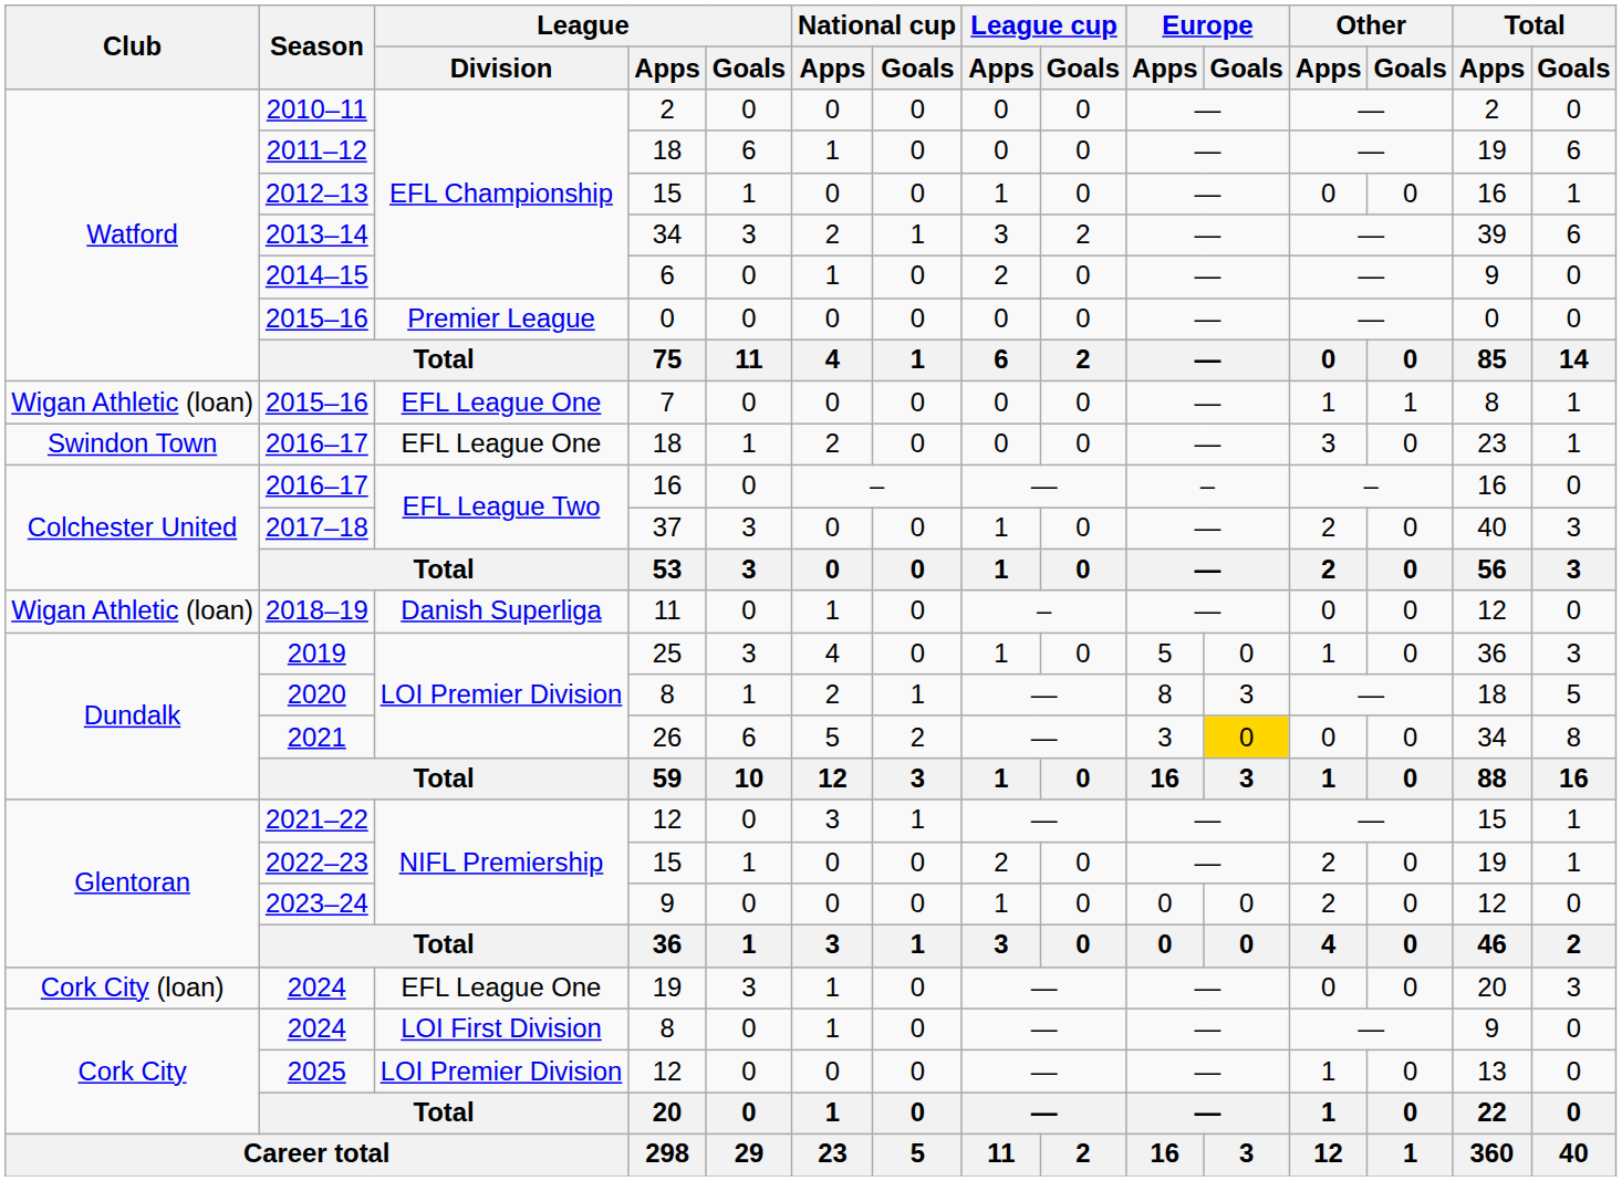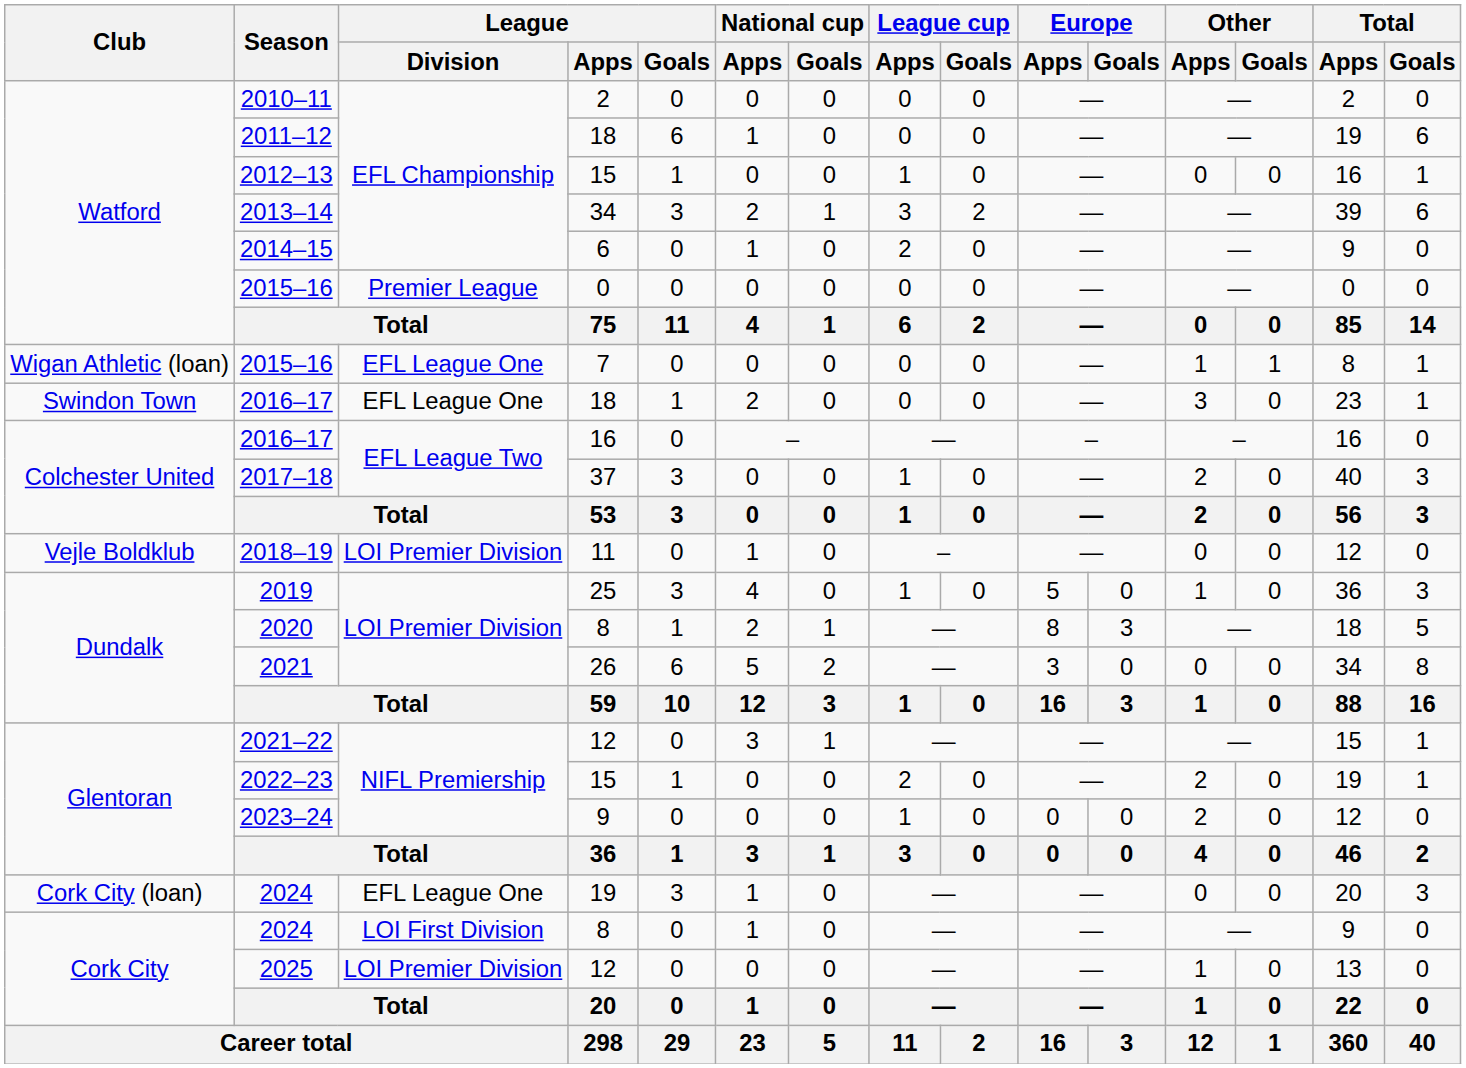 <table class=wikitable style="text-align: center;">
 <tr>
 <th rowspan="2">Club</th>
 <th rowspan="2">Season</th>
 <th colspan="3">League</th>
 <th colspan="2">National cup</th>
 <th colspan="2"><a href='#'>League cup</a></th>
 <th colspan="2"><a href='#'>Europe</a></th>
 <th colspan="2">Other</th>
 <th colspan="2">Total</th>
 </tr>
 <tr>
 <th>Division</th>
 <th>Apps</th>
 <th>Goals</th>
 <th>Apps</th>
 <th>Goals</th>
 <th>Apps</th>
 <th>Goals</th>
 <th>Apps</th>
 <th>Goals</th>
 <th>Apps</th>
 <th>Goals</th>
 <th>Apps</th>
 <th>Goals</th>
 </tr>
 <tr>
 <td rowspan="7"><a href='#'>Watford</a></td>
 <td><a href='#'>2010–11</a></td>
 <td rowspan="5"><a href='#'>EFL Championship</a></td>
 <td>2</td>
 <td>0</td>
 <td>0</td>
 <td>0</td>
 <td>0</td>
 <td>0</td>
 <td colspan="2">—</td>
 <td colspan="2">—</td>
 <td>2</td>
 <td>0</td>
 </tr>
 <tr>
 <td><a href='#'>2011–12</a></td>
 <td>18</td>
 <td>6</td>
 <td>1</td>
 <td>0</td>
 <td>0</td>
 <td>0</td>
 <td colspan="2">—</td>
 <td colspan="2">—</td>
 <td>19</td>
 <td>6</td>
 </tr>
 <tr>
 <td><a href='#'>2012–13</a></td>
 <td>15</td>
 <td>1</td>
 <td>0</td>
 <td>0</td>
 <td>1</td>
 <td>0</td>
 <td colspan="2">—</td>
 <td>0</td>
 <td>0</td>
 <td>16</td>
 <td>1</td>
 </tr>
 <tr>
 <td><a href='#'>2013–14</a></td>
 <td>34</td>
 <td>3</td>
 <td>2</td>
 <td>1</td>
 <td>3</td>
 <td>2</td>
 <td colspan="2">—</td>
 <td colspan="2">—</td>
 <td>39</td>
 <td>6</td>
 </tr>
 <tr>
 <td><a href='#'>2014–15</a></td>
 <td>6</td>
 <td>0</td>
 <td>1</td>
 <td>0</td>
 <td>2</td>
 <td>0</td>
 <td colspan="2">—</td>
 <td colspan="2">—</td>
 <td>9</td>
 <td>0</td>
 </tr>
 <tr>
 <td><a href='#'>2015–16</a></td>
 <td><a href='#'>Premier League</a></td>
 <td>0</td>
 <td>0</td>
 <td>0</td>
 <td>0</td>
 <td>0</td>
 <td>0</td>
 <td colspan="2">—</td>
 <td colspan="2">—</td>
 <td>0</td>
 <td>0</td>
 </tr>
 <tr>
 <th colspan="2">Total</th>
 <th>75</th>
 <th>11</th>
 <th>4</th>
 <th>1</th>
 <th>6</th>
 <th>2</th>
 <th colspan="2">—</th>
 <th>0</th>
 <th>0</th>
 <th>85</th>
 <th>14</th>
 </tr>
 <tr>
 <td><a href='#'>Wigan Athletic</a> (loan)</td>
 <td><a href='#'>2015–16</a></td>
 <td><a href='#'>EFL League One</a></td>
 <td>7</td>
 <td>0</td>
 <td>0</td>
 <td>0</td>
 <td>0</td>
 <td>0</td>
 <td colspan="2">—</td>
 <td>1</td>
 <td>1</td>
 <td>8</td>
 <td>1</td>
 </tr>
 <tr>
 <td><a href='#'>Swindon Town</a></td>
 <td><a href='#'>2016–17</a></td>
 <td>EFL League One</td>
 <td>18</td>
 <td>1</td>
 <td>2</td>
 <td>0</td>
 <td>0</td>
 <td>0</td>
 <td colspan="2">—</td>
 <td>3</td>
 <td>0</td>
 <td>23</td>
 <td>1</td>
 </tr>
 <tr>
 <td rowspan="3"><a href='#'>Colchester United</a></td>
 <td><a href='#'>2016–17</a></td>
 <td rowspan="2"><a href='#'>EFL League Two</a></td>
 <td>16</td>
 <td>0</td>
 <td colspan="2">–</td>
 <td colspan="2">—</td>
 <td colspan="2">–</td>
 <td colspan="2">–</td>
 <td>16</td>
 <td>0</td>
 </tr>
 <tr>
 <td><a href='#'>2017–18</a></td>
 <td>37</td>
 <td>3</td>
 <td>0</td>
 <td>0</td>
 <td>1</td>
 <td>0</td>
 <td colspan="2">—</td>
 <td>2</td>
 <td>0</td>
 <td>40</td>
 <td>3</td>
 </tr>
 <tr>
 <th colspan="2">Total</th>
 <th>53</th>
 <th>3</th>
 <th>0</th>
 <th>0</th>
 <th>1</th>
 <th>0</th>
 <th colspan="2">—</th>
 <th>2</th>
 <th>0</th>
 <th>56</th>
 <th>3</th>
 </tr>
 <tr>
-<td><a href='#'>Wigan Athletic</a> (loan)</td>
+<td><a href='#'>Vejle Boldklub</a></td>
 <td><a href='#'>2018–19</a></td>
-<td><a href='#'>Danish Superliga</a></td>
+<td><a href='#'>LOI Premier Division</a></td>
 <td>11</td>
 <td>0</td>
 <td>1</td>
 <td>0</td>
 <td colspan="2">–</td>
 <td colspan="2">—</td>
 <td>0</td>
 <td>0</td>
 <td>12</td>
 <td>0</td>
 </tr>
 <tr>
 <td rowspan="4"><a href='#'>Dundalk</a></td>
 <td><a href='#'>2019</a></td>
 <td rowspan="3"><a href='#'>LOI Premier Division</a></td>
 <td>25</td>
 <td>3</td>
 <td>4</td>
 <td>0</td>
 <td>1</td>
 <td>0</td>
 <td>5</td>
 <td>0</td>
 <td>1</td>
 <td>0</td>
 <td>36</td>
 <td>3</td>
 </tr>
 <tr>
 <td><a href='#'>2020</a></td>
 <td>8</td>
 <td>1</td>
 <td>2</td>
 <td>1</td>
 <td colspan="2">—</td>
 <td>8</td>
 <td>3</td>
 <td colspan="2">—</td>
 <td>18</td>
 <td>5</td>
 </tr>
 <tr>
 <td><a href='#'>2021</a></td>
 <td>26</td>
 <td>6</td>
 <td>5</td>
 <td>2</td>
 <td colspan="2">—</td>
 <td>3</td>
-<td style="background: gold;">0</td>
+<td>0</td>
 <td>0</td>
 <td>0</td>
 <td>34</td>
 <td>8</td>
 </tr>
 <tr>
 <th colspan="2">Total</th>
 <th>59</th>
 <th>10</th>
 <th>12</th>
 <th>3</th>
 <th>1</th>
 <th>0</th>
 <th>16</th>
 <th>3</th>
 <th>1</th>
 <th>0</th>
 <th>88</th>
 <th>16</th>
 </tr>
 <tr>
 <td rowspan="4"><a href='#'>Glentoran</a></td>
 <td><a href='#'>2021–22</a></td>
 <td rowspan="3"><a href='#'>NIFL Premiership</a></td>
 <td>12</td>
 <td>0</td>
 <td>3</td>
 <td>1</td>
 <td colspan="2">—</td>
 <td colspan="2">—</td>
 <td colspan="2">—</td>
 <td>15</td>
 <td>1</td>
 </tr>
 <tr>
 <td><a href='#'>2022–23</a></td>
 <td>15</td>
 <td>1</td>
 <td>0</td>
 <td>0</td>
 <td>2</td>
 <td>0</td>
 <td colspan="2">—</td>
 <td>2</td>
 <td>0</td>
 <td>19</td>
 <td>1</td>
 </tr>
 <tr>
 <td><a href='#'>2023–24</a></td>
 <td>9</td>
 <td>0</td>
 <td>0</td>
 <td>0</td>
 <td>1</td>
 <td>0</td>
 <td>0</td>
 <td>0</td>
 <td>2</td>
 <td>0</td>
 <td>12</td>
 <td>0</td>
 </tr>
 <tr>
 <th colspan="2">Total</th>
 <th>36</th>
 <th>1</th>
 <th>3</th>
 <th>1</th>
 <th>3</th>
 <th>0</th>
 <th>0</th>
 <th>0</th>
 <th>4</th>
 <th>0</th>
 <th>46</th>
 <th>2</th>
 </tr>
 <tr>
 <td><a href='#'>Cork City</a> (loan)</td>
 <td><a href='#'>2024</a></td>
 <td>EFL League One</td>
 <td>19</td>
 <td>3</td>
 <td>1</td>
 <td>0</td>
 <td colspan="2">—</td>
 <td colspan="2">—</td>
 <td>0</td>
 <td>0</td>
 <td>20</td>
 <td>3</td>
 </tr>
 <tr>
 <td rowspan="3"><a href='#'>Cork City</a></td>
 <td><a href='#'>2024</a></td>
 <td><a href='#'>LOI First Division</a></td>
 <td>8</td>
 <td>0</td>
 <td>1</td>
 <td>0</td>
 <td colspan="2">—</td>
 <td colspan="2">—</td>
 <td colspan="2">—</td>
 <td>9</td>
 <td>0</td>
 </tr>
 <tr>
 <td><a href='#'>2025</a></td>
 <td><a href='#'>LOI Premier Division</a></td>
 <td>12</td>
 <td>0</td>
 <td>0</td>
 <td>0</td>
 <td colspan="2">—</td>
 <td colspan="2">—</td>
 <td>1</td>
 <td>0</td>
 <td>13</td>
 <td>0</td>
 </tr>
 <tr>
 <th colspan="2">Total</th>
 <th>20</th>
 <th>0</th>
 <th>1</th>
 <th>0</th>
 <th colspan="2">—</th>
 <th colspan="2">—</th>
 <th>1</th>
 <th>0</th>
 <th>22</th>
 <th>0</th>
 </tr>
 <tr>
 <th colspan="3">Career total</th>
 <th>298</th>
 <th>29</th>
 <th>23</th>
 <th>5</th>
 <th>11</th>
 <th>2</th>
 <th>16</th>
 <th>3</th>
 <th>12</th>
 <th>1</th>
 <th>360</th>
 <th>40</th>
 </tr>
 </table>
